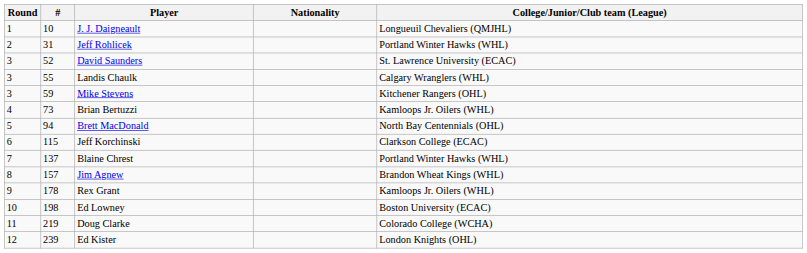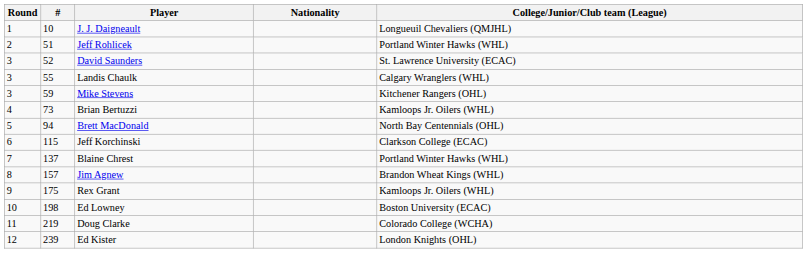 <table class="wikitable">
 <tr align="center">
 <th bgcolor="#DDDDFF" width="4.0%">Round</th>
 <th bgcolor="#DDDDFF" width="4.0%">#</th>
 <th bgcolor="#DDDDFF" width="21.0%">Player</th>
 <th bgcolor="#DDDDFF" width="14.5%">Nationality</th>
 <th bgcolor="#DDDDFF" width="50.0%">College/Junior/Club team (League)</th>
 </tr>
 <tr>
 <td>1</td>
 <td>10</td>
 <td><a href='#'>J. J. Daigneault</a></td>
 <td></td>
 <td>Longueuil Chevaliers (QMJHL)</td>
 </tr>
 <tr>
 <td>2</td>
-<td>31</td>
+<td>51</td>
 <td><a href='#'>Jeff Rohlicek</a></td>
 <td></td>
 <td>Portland Winter Hawks (WHL)</td>
 </tr>
 <tr>
 <td>3</td>
 <td>52</td>
 <td><a href='#'>David Saunders</a></td>
 <td></td>
 <td>St. Lawrence University (ECAC)</td>
 </tr>
 <tr>
 <td>3</td>
 <td>55</td>
 <td>Landis Chaulk</td>
 <td></td>
 <td>Calgary Wranglers (WHL)</td>
 </tr>
 <tr>
 <td>3</td>
 <td>59</td>
 <td><a href='#'>Mike Stevens</a></td>
 <td></td>
 <td>Kitchener Rangers (OHL)</td>
 </tr>
 <tr>
 <td>4</td>
 <td>73</td>
 <td>Brian Bertuzzi</td>
 <td></td>
 <td>Kamloops Jr. Oilers (WHL)</td>
 </tr>
 <tr>
 <td>5</td>
 <td>94</td>
 <td><a href='#'>Brett MacDonald</a></td>
 <td></td>
 <td>North Bay Centennials (OHL)</td>
 </tr>
 <tr>
 <td>6</td>
 <td>115</td>
 <td>Jeff Korchinski</td>
 <td></td>
 <td>Clarkson College (ECAC)</td>
 </tr>
 <tr>
 <td>7</td>
 <td>137</td>
 <td>Blaine Chrest</td>
 <td></td>
 <td>Portland Winter Hawks (WHL)</td>
 </tr>
 <tr>
 <td>8</td>
 <td>157</td>
 <td><a href='#'>Jim Agnew</a></td>
 <td></td>
 <td>Brandon Wheat Kings (WHL)</td>
 </tr>
 <tr>
 <td>9</td>
-<td>178</td>
+<td>175</td>
 <td>Rex Grant</td>
 <td></td>
 <td>Kamloops Jr. Oilers (WHL)</td>
 </tr>
 <tr>
 <td>10</td>
 <td>198</td>
 <td>Ed Lowney</td>
 <td></td>
 <td>Boston University (ECAC)</td>
 </tr>
 <tr>
 <td>11</td>
 <td>219</td>
 <td>Doug Clarke</td>
 <td></td>
 <td>Colorado College (WCHA)</td>
 </tr>
 <tr>
 <td>12</td>
 <td>239</td>
 <td>Ed Kister</td>
 <td></td>
 <td>London Knights (OHL)</td>
 </tr>
 </table>
